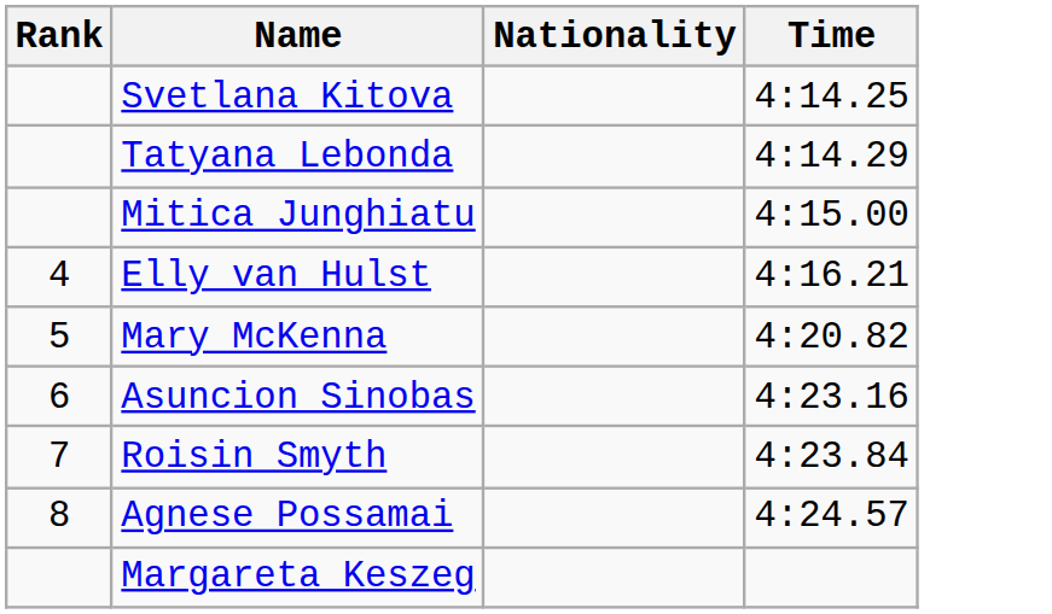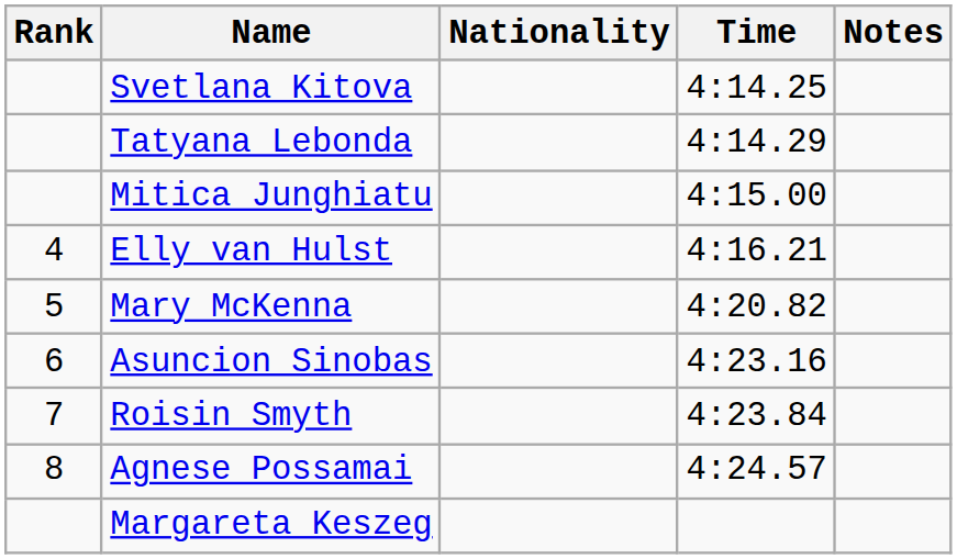 <table class="wikitable sortable" style="text-align:center">
 <tr>
 <th>Rank</th>
 <th>Name</th>
 <th>Nationality</th>
 <th>Time</th>
+<th>Notes</th>
 </tr>
 <tr>
 <td></td>
 <td align="left"><a href='#'>Svetlana Kitova</a></td>
 <td align=left></td>
 <td>4:14.25</td>
+<td></td>
 </tr>
 <tr>
 <td></td>
 <td align="left"><a href='#'>Tatyana Lebonda</a></td>
 <td align=left></td>
 <td>4:14.29</td>
+<td></td>
 </tr>
 <tr>
 <td></td>
 <td align="left"><a href='#'>Mitica Junghiatu</a></td>
 <td align=left></td>
 <td>4:15.00</td>
+<td></td>
 </tr>
 <tr>
 <td>4</td>
 <td align="left"><a href='#'>Elly van Hulst</a></td>
 <td align=left></td>
 <td>4:16.21</td>
+<td></td>
 </tr>
 <tr>
 <td>5</td>
 <td align="left"><a href='#'>Mary McKenna</a></td>
 <td align=left></td>
 <td>4:20.82</td>
+<td></td>
 </tr>
 <tr>
 <td>6</td>
 <td align="left"><a href='#'>Asuncion Sinobas</a></td>
 <td align=left></td>
 <td>4:23.16</td>
+<td></td>
 </tr>
 <tr>
 <td>7</td>
 <td align="left"><a href='#'>Roisin Smyth</a></td>
 <td align=left></td>
 <td>4:23.84</td>
+<td></td>
 </tr>
 <tr>
 <td>8</td>
 <td align="left"><a href='#'>Agnese Possamai</a></td>
 <td align=left></td>
 <td>4:24.57</td>
+<td></td>
 </tr>
 <tr>
 <td></td>
 <td align="left"><a href='#'>Margareta Keszeg</a></td>
 <td align=left></td>
 <td></td>
+<td></td>
 </tr>
 </table>
